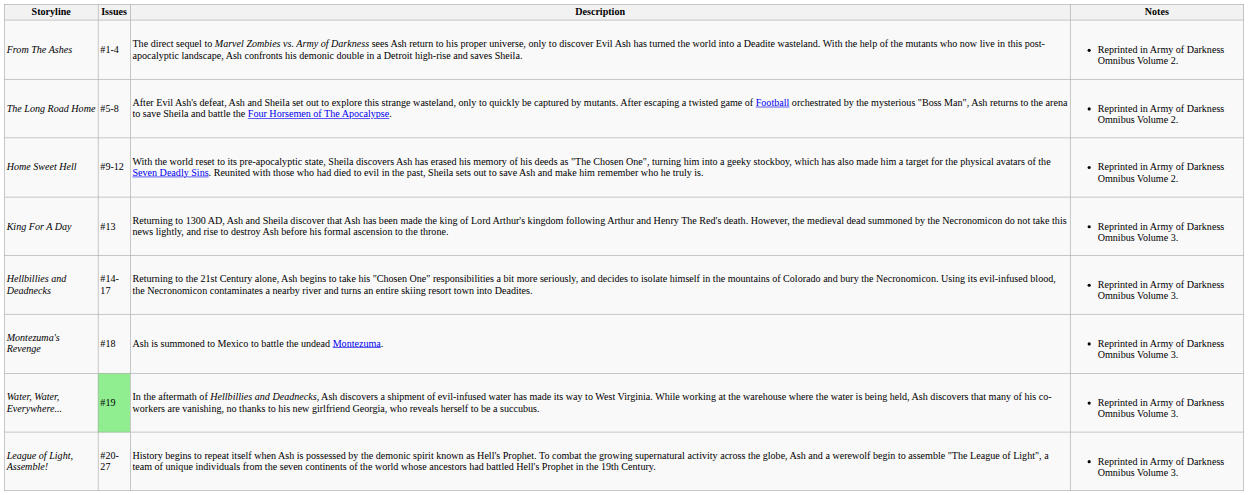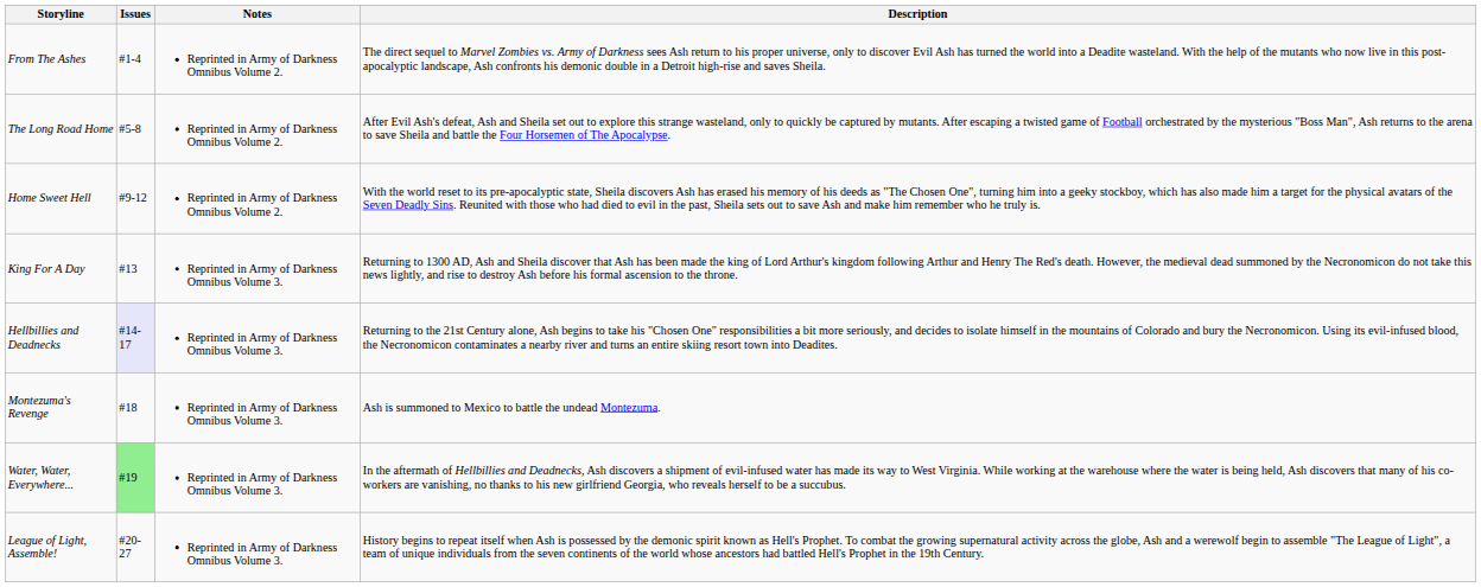 <table class="wikitable">
 <tr>
 <th>Storyline</th>
 <th>Issues</th>
+<th>Notes</th>
 <th>Description</th>
-<th>Notes</th>
 </tr>
 <tr>
 <td><em>From The Ashes</em></td>
 <td>#1-4</td>
+<td><br><ul><li>Reprinted in Army of Darkness Omnibus Volume 2.</li></ul></td>
 <td>The direct sequel to <em>Marvel Zombies vs. Army of Darkness</em> sees Ash return to his proper universe, only to discover Evil Ash has turned the world into a Deadite wasteland. With the help of the mutants who now live in this post-apocalyptic landscape, Ash confronts his demonic double in a Detroit high-rise and saves Sheila.</td>
-<td><br><ul><li>Reprinted in Army of Darkness Omnibus Volume 2.</li></ul></td>
 </tr>
 <tr>
 <td><em>The Long Road Home</em></td>
 <td>#5-8</td>
+<td><br><ul><li>Reprinted in Army of Darkness Omnibus Volume 2.</li></ul></td>
 <td>After Evil Ash's defeat, Ash and Sheila set out to explore this strange wasteland, only to quickly be captured by mutants. After escaping a twisted game of <a href='#'>Football</a> orchestrated by the mysterious "Boss Man", Ash returns to the arena to save Sheila and battle the <a href='#'>Four Horsemen of The Apocalypse</a>.</td>
-<td><br><ul><li>Reprinted in Army of Darkness Omnibus Volume 2.</li></ul></td>
 </tr>
 <tr>
 <td><em>Home Sweet Hell</em></td>
 <td>#9-12</td>
+<td><br><ul><li>Reprinted in Army of Darkness Omnibus Volume 2.</li></ul></td>
 <td>With the world reset to its pre-apocalyptic state, Sheila discovers Ash has erased his memory of his deeds as "The Chosen One", turning him into a geeky stockboy, which has also made him a target for the physical avatars of the <a href='#'>Seven Deadly Sins</a>. Reunited with those who had died to evil in the past, Sheila sets out to save Ash and make him remember who he truly is.</td>
-<td><br><ul><li>Reprinted in Army of Darkness Omnibus Volume 2.</li></ul></td>
 </tr>
 <tr>
 <td><em>King For A Day</em></td>
 <td>#13</td>
+<td><br><ul><li>Reprinted in Army of Darkness Omnibus Volume 3.</li></ul></td>
 <td>Returning to 1300 AD, Ash and Sheila discover that Ash has been made the king of Lord Arthur's kingdom following Arthur and Henry The Red's death. However, the medieval dead summoned by the Necronomicon do not take this news lightly, and rise to destroy Ash before his formal ascension to the throne.</td>
-<td><br><ul><li>Reprinted in Army of Darkness Omnibus Volume 3.</li></ul></td>
 </tr>
 <tr>
 <td><em>Hellbillies and Deadnecks</em></td>
-<td>#14-17</td>
+<td style="background: lavender;">#14-17</td>
+<td><br><ul><li>Reprinted in Army of Darkness Omnibus Volume 3.</li></ul></td>
 <td>Returning to the 21st Century alone, Ash begins to take his "Chosen One" responsibilities a bit more seriously, and decides to isolate himself in the mountains of Colorado and bury the Necronomicon. Using its evil-infused blood, the Necronomicon contaminates a nearby river and turns an entire skiing resort town into Deadites.</td>
-<td><br><ul><li>Reprinted in Army of Darkness Omnibus Volume 3.</li></ul></td>
 </tr>
 <tr>
 <td><em>Montezuma's Revenge</em></td>
 <td>#18</td>
+<td><br><ul><li>Reprinted in Army of Darkness Omnibus Volume 3.</li></ul></td>
 <td>Ash is summoned to Mexico to battle the undead <a href='#'>Montezuma</a>.</td>
-<td><br><ul><li>Reprinted in Army of Darkness Omnibus Volume 3.</li></ul></td>
 </tr>
 <tr>
 <td><em>Water, Water, Everywhere...</em></td>
 <td style="background: lightgreen;">#19</td>
+<td><br><ul><li>Reprinted in Army of Darkness Omnibus Volume 3.</li></ul></td>
 <td>In the aftermath of <em>Hellbillies and Deadnecks</em>, Ash discovers a shipment of evil-infused water has made its way to West Virginia. While working at the warehouse where the water is being held, Ash discovers that many of his co-workers are vanishing, no thanks to his new girlfriend Georgia, who reveals herself to be a succubus.</td>
-<td><br><ul><li>Reprinted in Army of Darkness Omnibus Volume 3.</li></ul></td>
 </tr>
 <tr>
 <td><em>League of Light, Assemble!</em></td>
 <td>#20-27</td>
+<td><br><ul><li>Reprinted in Army of Darkness Omnibus Volume 3.</li></ul></td>
 <td>History begins to repeat itself when Ash is possessed by the demonic spirit known as Hell's Prophet. To combat the growing supernatural activity across the globe, Ash and a werewolf begin to assemble "The League of Light", a team of unique individuals from the seven continents of the world whose ancestors had battled Hell's Prophet in the 19th Century.</td>
-<td><br><ul><li>Reprinted in Army of Darkness Omnibus Volume 3.</li></ul></td>
 </tr>
 </table>
